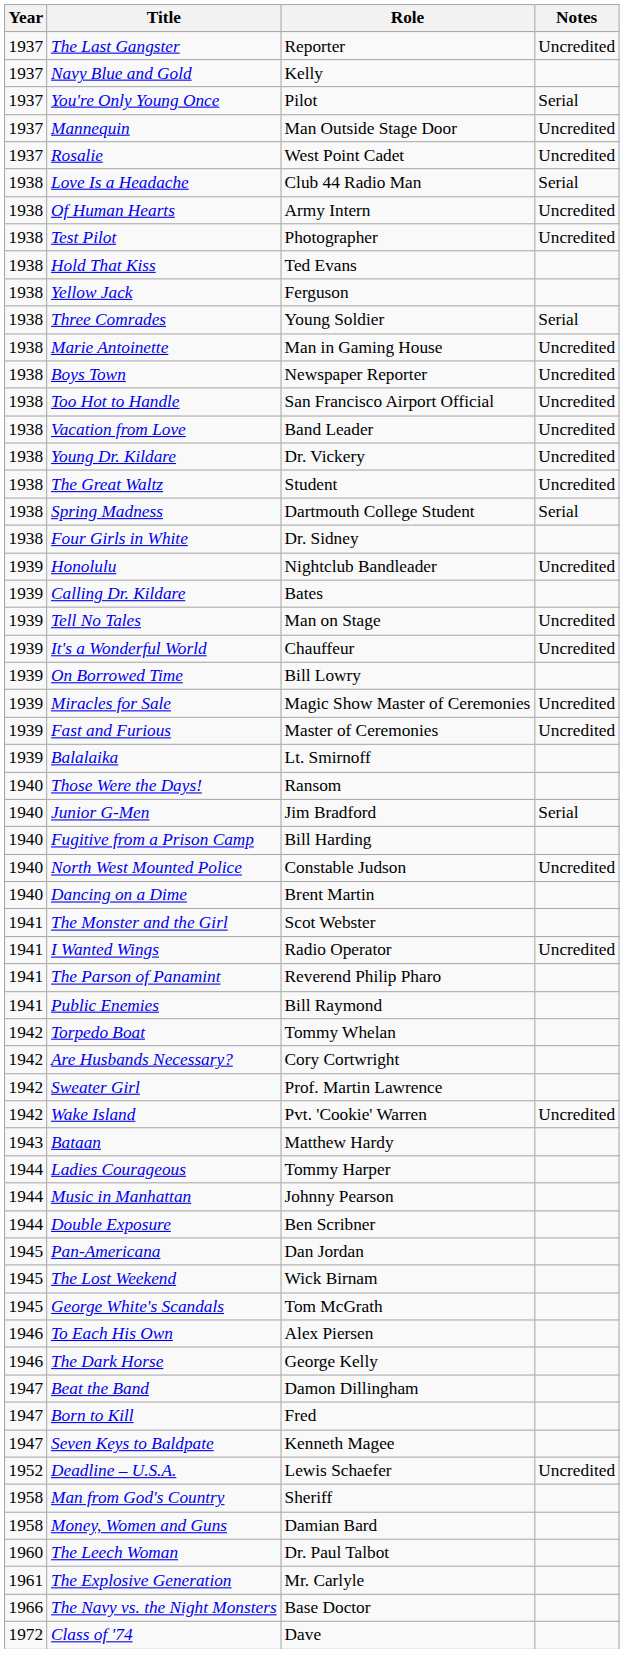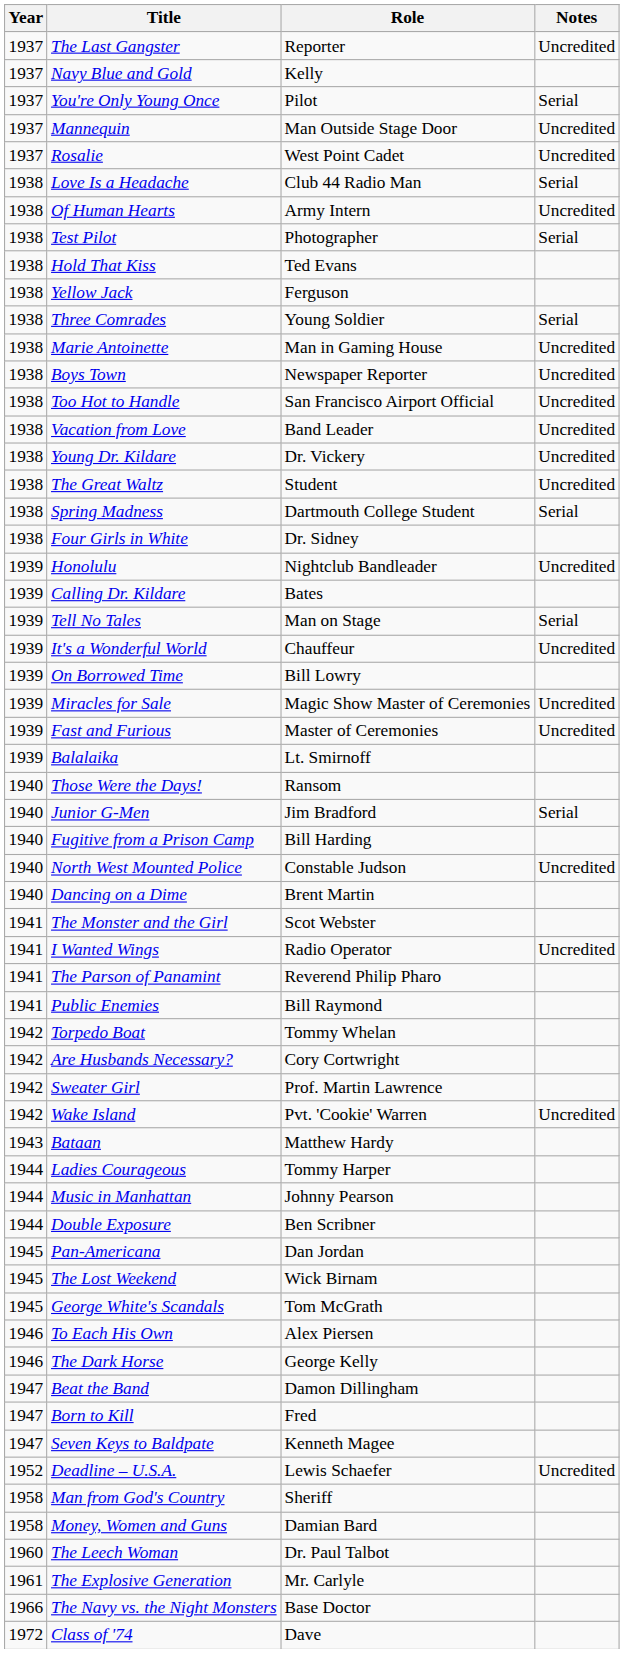 <table class="wikitable">
 <tr>
 <th>Year</th>
 <th>Title</th>
 <th>Role</th>
 <th>Notes</th>
 </tr>
 <tr>
 <td>1937</td>
 <td><em><a href='#'>The Last Gangster</a></em></td>
 <td>Reporter</td>
 <td>Uncredited</td>
 </tr>
 <tr>
 <td>1937</td>
 <td><em><a href='#'>Navy Blue and Gold</a></em></td>
 <td>Kelly</td>
 <td></td>
 </tr>
 <tr>
 <td>1937</td>
 <td><em><a href='#'>You're Only Young Once</a></em></td>
 <td>Pilot</td>
 <td>Serial</td>
 </tr>
 <tr>
 <td>1937</td>
 <td><em><a href='#'>Mannequin</a></em></td>
 <td>Man Outside Stage Door</td>
 <td>Uncredited</td>
 </tr>
 <tr>
 <td>1937</td>
 <td><em><a href='#'>Rosalie</a></em></td>
 <td>West Point Cadet</td>
 <td>Uncredited</td>
 </tr>
 <tr>
 <td>1938</td>
 <td><em><a href='#'>Love Is a Headache</a></em></td>
 <td>Club 44 Radio Man</td>
 <td>Serial</td>
 </tr>
 <tr>
 <td>1938</td>
 <td><em><a href='#'>Of Human Hearts</a></em></td>
 <td>Army Intern</td>
 <td>Uncredited</td>
 </tr>
 <tr>
 <td>1938</td>
 <td><em><a href='#'>Test Pilot</a></em></td>
 <td>Photographer</td>
-<td>Uncredited</td>
+<td>Serial</td>
 </tr>
 <tr>
 <td>1938</td>
 <td><em><a href='#'>Hold That Kiss</a></em></td>
 <td>Ted Evans</td>
 <td></td>
 </tr>
 <tr>
 <td>1938</td>
 <td><em><a href='#'>Yellow Jack</a></em></td>
 <td>Ferguson</td>
 <td></td>
 </tr>
 <tr>
 <td>1938</td>
 <td><em><a href='#'>Three Comrades</a></em></td>
 <td>Young Soldier</td>
 <td>Serial</td>
 </tr>
 <tr>
 <td>1938</td>
 <td><em><a href='#'>Marie Antoinette</a></em></td>
 <td>Man in Gaming House</td>
 <td>Uncredited</td>
 </tr>
 <tr>
 <td>1938</td>
 <td><em><a href='#'>Boys Town</a></em></td>
 <td>Newspaper Reporter</td>
 <td>Uncredited</td>
 </tr>
 <tr>
 <td>1938</td>
 <td><em><a href='#'>Too Hot to Handle</a></em></td>
 <td>San Francisco Airport Official</td>
 <td>Uncredited</td>
 </tr>
 <tr>
 <td>1938</td>
 <td><em><a href='#'>Vacation from Love</a></em></td>
 <td>Band Leader</td>
 <td>Uncredited</td>
 </tr>
 <tr>
 <td>1938</td>
 <td><em><a href='#'>Young Dr. Kildare</a></em></td>
 <td>Dr. Vickery</td>
 <td>Uncredited</td>
 </tr>
 <tr>
 <td>1938</td>
 <td><em><a href='#'>The Great Waltz</a></em></td>
 <td>Student</td>
 <td>Uncredited</td>
 </tr>
 <tr>
 <td>1938</td>
 <td><em><a href='#'>Spring Madness</a></em></td>
 <td>Dartmouth College Student</td>
 <td>Serial</td>
 </tr>
 <tr>
 <td>1938</td>
 <td><em><a href='#'>Four Girls in White</a></em></td>
 <td>Dr. Sidney</td>
 <td></td>
 </tr>
 <tr>
 <td>1939</td>
 <td><em><a href='#'>Honolulu</a></em></td>
 <td>Nightclub Bandleader</td>
 <td>Uncredited</td>
 </tr>
 <tr>
 <td>1939</td>
 <td><em><a href='#'>Calling Dr. Kildare</a></em></td>
 <td>Bates</td>
 <td></td>
 </tr>
 <tr>
 <td>1939</td>
 <td><em><a href='#'>Tell No Tales</a></em></td>
 <td>Man on Stage</td>
-<td>Uncredited</td>
+<td>Serial</td>
 </tr>
 <tr>
 <td>1939</td>
 <td><em><a href='#'>It's a Wonderful World</a></em></td>
 <td>Chauffeur</td>
 <td>Uncredited</td>
 </tr>
 <tr>
 <td>1939</td>
 <td><em><a href='#'>On Borrowed Time</a></em></td>
 <td>Bill Lowry</td>
 <td></td>
 </tr>
 <tr>
 <td>1939</td>
 <td><em><a href='#'>Miracles for Sale</a></em></td>
 <td>Magic Show Master of Ceremonies</td>
 <td>Uncredited</td>
 </tr>
 <tr>
 <td>1939</td>
 <td><em><a href='#'>Fast and Furious</a></em></td>
 <td>Master of Ceremonies</td>
 <td>Uncredited</td>
 </tr>
 <tr>
 <td>1939</td>
 <td><em><a href='#'>Balalaika</a></em></td>
 <td>Lt. Smirnoff</td>
 <td></td>
 </tr>
 <tr>
 <td>1940</td>
 <td><em><a href='#'>Those Were the Days!</a></em></td>
 <td>Ransom</td>
 <td></td>
 </tr>
 <tr>
 <td>1940</td>
 <td><em><a href='#'>Junior G-Men</a></em></td>
 <td>Jim Bradford</td>
 <td>Serial</td>
 </tr>
 <tr>
 <td>1940</td>
 <td><em><a href='#'>Fugitive from a Prison Camp</a></em></td>
 <td>Bill Harding</td>
 <td></td>
 </tr>
 <tr>
 <td>1940</td>
 <td><em><a href='#'>North West Mounted Police</a></em></td>
 <td>Constable Judson</td>
 <td>Uncredited</td>
 </tr>
 <tr>
 <td>1940</td>
 <td><em><a href='#'>Dancing on a Dime</a></em></td>
 <td>Brent Martin</td>
 <td></td>
 </tr>
 <tr>
 <td>1941</td>
 <td><em><a href='#'>The Monster and the Girl</a></em></td>
 <td>Scot Webster</td>
 <td></td>
 </tr>
 <tr>
 <td>1941</td>
 <td><em><a href='#'>I Wanted Wings</a></em></td>
 <td>Radio Operator</td>
 <td>Uncredited</td>
 </tr>
 <tr>
 <td>1941</td>
 <td><em><a href='#'>The Parson of Panamint</a></em></td>
 <td>Reverend Philip Pharo</td>
 <td></td>
 </tr>
 <tr>
 <td>1941</td>
 <td><em><a href='#'>Public Enemies</a></em></td>
 <td>Bill Raymond</td>
 <td></td>
 </tr>
 <tr>
 <td>1942</td>
 <td><em><a href='#'>Torpedo Boat</a></em></td>
 <td>Tommy Whelan</td>
 <td></td>
 </tr>
 <tr>
 <td>1942</td>
 <td><em><a href='#'>Are Husbands Necessary?</a></em></td>
 <td>Cory Cortwright</td>
 <td></td>
 </tr>
 <tr>
 <td>1942</td>
 <td><em><a href='#'>Sweater Girl</a></em></td>
 <td>Prof. Martin Lawrence</td>
 <td></td>
 </tr>
 <tr>
 <td>1942</td>
 <td><em><a href='#'>Wake Island</a></em></td>
 <td>Pvt. 'Cookie' Warren</td>
 <td>Uncredited</td>
 </tr>
 <tr>
 <td>1943</td>
 <td><em><a href='#'>Bataan</a></em></td>
 <td>Matthew Hardy</td>
 <td></td>
 </tr>
 <tr>
 <td>1944</td>
 <td><em><a href='#'>Ladies Courageous</a></em></td>
 <td>Tommy Harper</td>
 <td></td>
 </tr>
 <tr>
 <td>1944</td>
 <td><em><a href='#'>Music in Manhattan</a></em></td>
 <td>Johnny Pearson</td>
 <td></td>
 </tr>
 <tr>
 <td>1944</td>
 <td><em><a href='#'>Double Exposure</a></em></td>
 <td>Ben Scribner</td>
 <td></td>
 </tr>
 <tr>
 <td>1945</td>
 <td><em><a href='#'>Pan-Americana</a></em></td>
 <td>Dan Jordan</td>
 <td></td>
 </tr>
 <tr>
 <td>1945</td>
 <td><em><a href='#'>The Lost Weekend</a></em></td>
 <td>Wick Birnam</td>
 <td></td>
 </tr>
 <tr>
 <td>1945</td>
 <td><em><a href='#'>George White's Scandals</a></em></td>
 <td>Tom McGrath</td>
 <td></td>
 </tr>
 <tr>
 <td>1946</td>
 <td><em><a href='#'>To Each His Own</a></em></td>
 <td>Alex Piersen</td>
 <td></td>
 </tr>
 <tr>
 <td>1946</td>
 <td><em><a href='#'>The Dark Horse</a></em></td>
 <td>George Kelly</td>
 <td></td>
 </tr>
 <tr>
 <td>1947</td>
 <td><em><a href='#'>Beat the Band</a></em></td>
 <td>Damon Dillingham</td>
 <td></td>
 </tr>
 <tr>
 <td>1947</td>
 <td><em><a href='#'>Born to Kill</a></em></td>
 <td>Fred</td>
 <td></td>
 </tr>
 <tr>
 <td>1947</td>
 <td><em><a href='#'>Seven Keys to Baldpate</a></em></td>
 <td>Kenneth Magee</td>
 <td></td>
 </tr>
 <tr>
 <td>1952</td>
 <td><em><a href='#'>Deadline – U.S.A.</a></em></td>
 <td>Lewis Schaefer</td>
 <td>Uncredited</td>
 </tr>
 <tr>
 <td>1958</td>
 <td><em><a href='#'>Man from God's Country</a></em></td>
 <td>Sheriff</td>
 <td></td>
 </tr>
 <tr>
 <td>1958</td>
 <td><em><a href='#'>Money, Women and Guns</a></em></td>
 <td>Damian Bard</td>
 <td></td>
 </tr>
 <tr>
 <td>1960</td>
 <td><em><a href='#'>The Leech Woman</a></em></td>
 <td>Dr. Paul Talbot</td>
 <td></td>
 </tr>
 <tr>
 <td>1961</td>
 <td><em><a href='#'>The Explosive Generation</a></em></td>
 <td>Mr. Carlyle</td>
 <td></td>
 </tr>
 <tr>
 <td>1966</td>
 <td><em><a href='#'>The Navy vs. the Night Monsters</a></em></td>
 <td>Base Doctor</td>
 <td></td>
 </tr>
 <tr>
 <td>1972</td>
 <td><em><a href='#'>Class of '74</a></em></td>
 <td>Dave</td>
 <td></td>
 </tr>
 </table>
